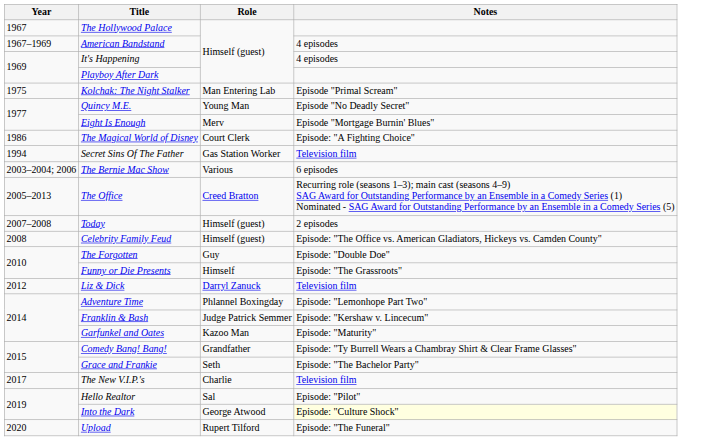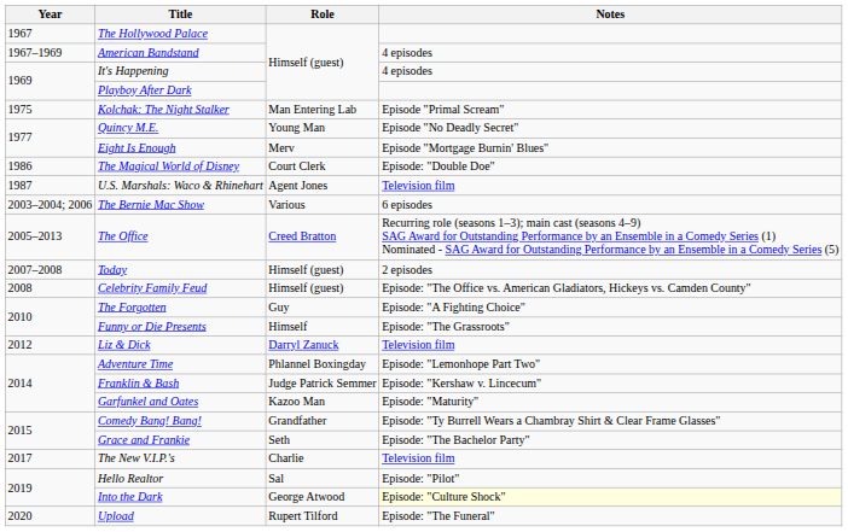 <table class="wikitable sortable">
 <tr>
 <th>Year</th>
 <th>Title</th>
 <th>Role</th>
 <th>Notes</th>
 </tr>
 <tr>
 <td>1967</td>
 <td><em><a href='#'>The Hollywood Palace</a></em></td>
 <td rowspan="4">Himself (guest)</td>
 <td></td>
 </tr>
 <tr>
 <td>1967–1969</td>
 <td><em><a href='#'>American Bandstand</a></em></td>
 <td>4 episodes</td>
 </tr>
 <tr>
 <td rowspan="2">1969</td>
 <td><em>It's Happening</em></td>
 <td>4 episodes</td>
 </tr>
 <tr>
 <td><em><a href='#'>Playboy After Dark</a></em></td>
 <td></td>
 </tr>
 <tr>
 <td>1975</td>
 <td><em><a href='#'>Kolchak: The Night Stalker</a></em></td>
 <td>Man Entering Lab</td>
 <td>Episode "Primal Scream"</td>
 </tr>
 <tr>
 <td rowspan="2">1977</td>
 <td><em><a href='#'>Quincy M.E.</a></em></td>
 <td>Young Man</td>
 <td>Episode "No Deadly Secret"</td>
 </tr>
 <tr>
 <td><em><a href='#'>Eight Is Enough</a></em></td>
 <td>Merv</td>
 <td>Episode "Mortgage Burnin' Blues"</td>
 </tr>
 <tr>
 <td>1986</td>
 <td><em><a href='#'>The Magical World of Disney</a></em></td>
 <td>Court Clerk</td>
-<td>Episode: "A Fighting Choice"</td>
+<td>Episode: "Double Doe"</td>
 </tr>
 <tr>
-<td>1994</td>
-<td><em>Secret Sins Of The Father</em></td>
-<td>Gas Station Worker</td>
+<td>1987</td>
+<td><em>U.S. Marshals: Waco & Rhinehart</em></td>
+<td>Agent Jones</td>
 <td><a href='#'>Television film</a></td>
 </tr>
 <tr>
 <td>2003–2004; 2006</td>
 <td><em><a href='#'>The Bernie Mac Show</a></em></td>
 <td>Various</td>
 <td>6 episodes</td>
 </tr>
 <tr>
 <td>2005–2013</td>
 <td><em><a href='#'>The Office</a></em></td>
 <td><a href='#'>Creed Bratton</a></td>
 <td>Recurring role (seasons 1–3); main cast (seasons 4–9)<br><a href='#'>SAG Award for Outstanding Performance by an Ensemble in a Comedy Series</a> (1)<br>Nominated - <a href='#'>SAG Award for Outstanding Performance by an Ensemble in a Comedy Series</a> (5)</td>
 </tr>
 <tr>
 <td>2007–2008</td>
 <td><a href='#'><em>Today</em></a></td>
 <td>Himself (guest)</td>
 <td>2 episodes</td>
 </tr>
 <tr>
 <td>2008</td>
 <td><em><a href='#'>Celebrity Family Feud</a></em></td>
 <td>Himself (guest)</td>
 <td>Episode: "The Office vs. American Gladiators, Hickeys vs. Camden County"</td>
 </tr>
 <tr>
 <td rowspan="2">2010</td>
 <td><a href='#'><em>The Forgotten</em></a></td>
 <td>Guy</td>
-<td>Episode: "Double Doe"</td>
+<td>Episode: "A Fighting Choice"</td>
 </tr>
 <tr>
 <td><em><a href='#'>Funny or Die Presents</a></em></td>
 <td>Himself</td>
 <td>Episode: "The Grassroots"</td>
 </tr>
 <tr>
 <td>2012</td>
 <td><em><a href='#'>Liz & Dick</a></em></td>
 <td><a href='#'>Darryl Zanuck</a></td>
 <td><a href='#'>Television film</a></td>
 </tr>
 <tr>
 <td rowspan="3">2014</td>
 <td><em><a href='#'>Adventure Time</a></em></td>
 <td>Phlannel Boxingday</td>
 <td>Episode: "Lemonhope Part Two"</td>
 </tr>
 <tr>
 <td><em><a href='#'>Franklin & Bash</a></em></td>
 <td>Judge Patrick Semmer</td>
 <td>Episode: "Kershaw v. Lincecum"</td>
 </tr>
 <tr>
 <td><a href='#'><em>Garfunkel and Oates</em></a></td>
 <td>Kazoo Man</td>
 <td>Episode: "Maturity"</td>
 </tr>
 <tr>
 <td rowspan="2">2015</td>
 <td><em><a href='#'>Comedy Bang! Bang!</a></em></td>
 <td>Grandfather</td>
 <td>Episode: "Ty Burrell Wears a Chambray Shirt & Clear Frame Glasses"</td>
 </tr>
 <tr>
 <td><em><a href='#'>Grace and Frankie</a></em></td>
 <td>Seth</td>
 <td>Episode: "The Bachelor Party"</td>
 </tr>
 <tr>
 <td>2017</td>
 <td><em>The New V.I.P.'s</em></td>
 <td>Charlie</td>
 <td><a href='#'>Television film</a></td>
 </tr>
 <tr>
 <td rowspan="2">2019</td>
 <td><em>Hello Realtor</em></td>
 <td>Sal</td>
 <td>Episode: "Pilot"</td>
 </tr>
 <tr>
 <td><em><a href='#'>Into the Dark</a></em></td>
 <td>George Atwood</td>
 <td style="background: lightyellow;">Episode: "Culture Shock"</td>
 </tr>
 <tr>
 <td>2020</td>
 <td><em><a href='#'>Upload</a></em></td>
 <td>Rupert Tilford</td>
 <td>Episode: "The Funeral"</td>
 </tr>
 </table>
